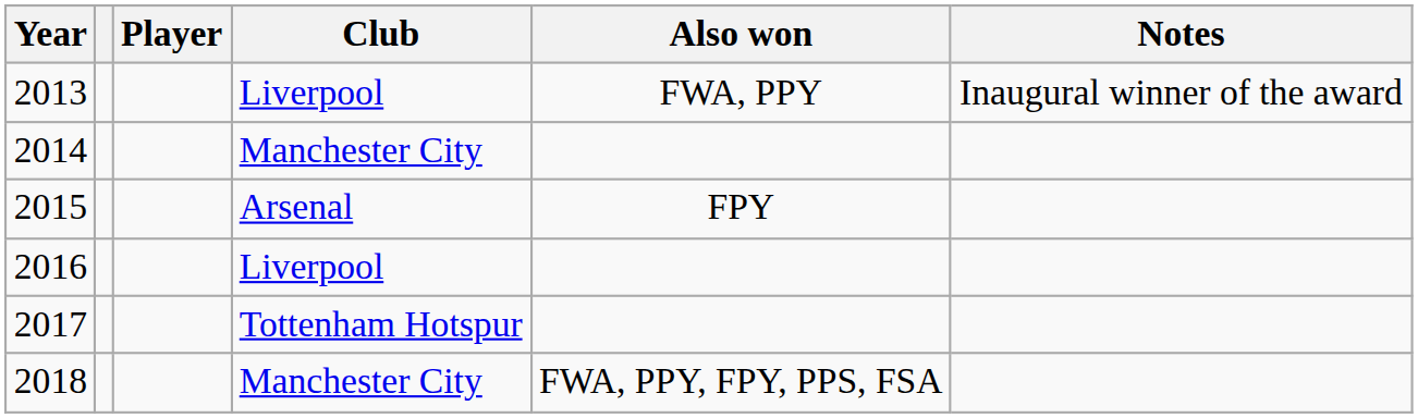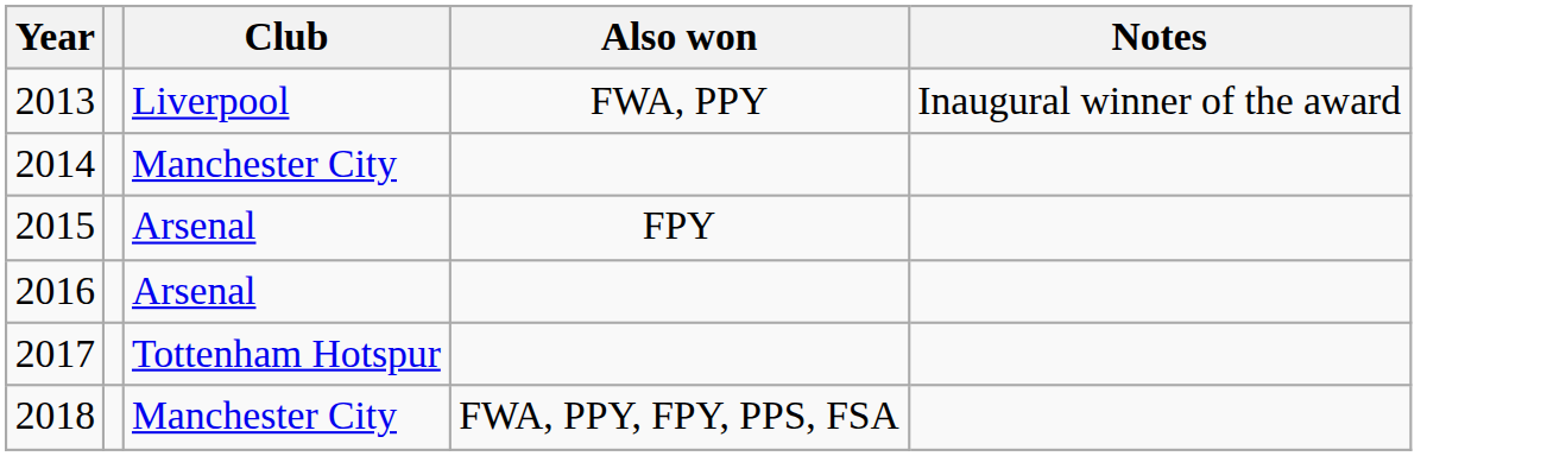 <table class="sortable wikitable" style="text-align: center;">
 <tr>
 <th>Year</th>
 <th></th>
-<th>Player</th>
 <th>Club</th>
 <th class="unsortable">Also won</th>
 <th class="unsortable" align=center>Notes</th>
 </tr>
 <tr>
 <td>2013</td>
 <td></td>
-<td align=left></td>
 <td align=left><a href='#'>Liverpool</a></td>
 <td>FWA, PPY</td>
 <td>Inaugural winner of the award</td>
 </tr>
 <tr>
 <td>2014</td>
 <td></td>
-<td align=left></td>
 <td align=left><a href='#'>Manchester City</a></td>
 <td></td>
 <td></td>
 </tr>
 <tr>
 <td>2015</td>
 <td></td>
-<td align=left></td>
 <td align=left><a href='#'>Arsenal</a></td>
 <td>FPY</td>
 <td></td>
 </tr>
 <tr>
 <td>2016</td>
 <td></td>
-<td align=left></td>
-<td align=left><a href='#'>Liverpool</a></td>
+<td align=left><a href='#'>Arsenal</a></td>
 <td></td>
 <td></td>
 </tr>
 <tr>
 <td>2017</td>
 <td></td>
-<td align=left></td>
 <td align=left><a href='#'>Tottenham Hotspur</a></td>
 <td></td>
 <td></td>
 </tr>
 <tr>
 <td>2018</td>
 <td></td>
-<td align=left></td>
 <td align=left><a href='#'>Manchester City</a></td>
 <td>FWA, PPY, FPY, PPS, FSA</td>
 <td></td>
 </tr>
 </table>
